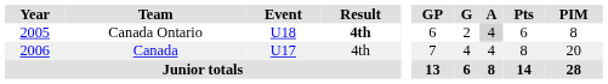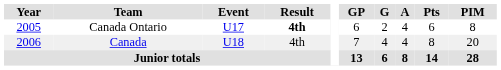 <table border="0" cellpadding="1" cellspacing="0" style="text-align:center; width:40em">
 <tr ALIGN="center" bgcolor="#e0e0e0">
 <th>Year</th>
 <th>Team</th>
 <th>Event</th>
 <th>Result</th>
 <th rowspan="99" bgcolor="#ffffff"> </th>
 <th>GP</th>
 <th>G</th>
 <th>A</th>
 <th>Pts</th>
 <th>PIM</th>
 </tr>
 <tr ALIGN="center">
 <td><a href='#'>2005</a></td>
 <td>Canada Ontario</td>
-<td><a href='#'>U18</a></td>
+<td><a href='#'>U17</a></td>
 <td><strong>4th</strong></td>
 <td>6</td>
 <td>2</td>
-<td style="background: lightgrey;">4</td>
+<td>4</td>
 <td>6</td>
 <td>8</td>
 </tr>
 <tr ALIGN="center" bgcolor="#f0f0f0">
 <td><a href='#'>2006</a></td>
 <td><a href='#'>Canada</a></td>
-<td><a href='#'>U17</a></td>
+<td><a href='#'>U18</a></td>
 <td>4th</td>
 <td>7</td>
 <td>4</td>
 <td>4</td>
 <td>8</td>
 <td>20</td>
 </tr>
 <tr bgcolor="#e0e0e0">
 <th colspan="4">Junior totals</th>
 <th>13</th>
 <th>6</th>
 <th>8</th>
 <th>14</th>
 <th>28</th>
 </tr>
 </table>
